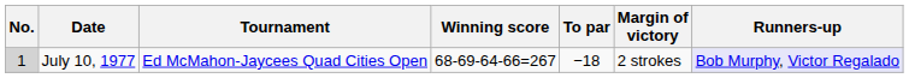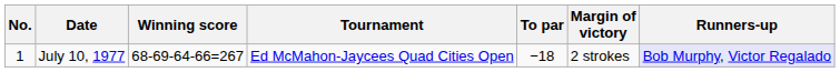 <table class="wikitable" style="font-size:95%;">
 <tr>
 <th>No.</th>
 <th>Date</th>
+<th>Winning score</th>
 <th>Tournament</th>
-<th>Winning score</th>
 <th>To par</th>
 <th>Margin of<br>victory</th>
 <th>Runners-up</th>
 </tr>
 <tr>
-<td align=center style="background: lightgrey;">1</td>
+<td align=center>1</td>
 <td align=right>July 10, <a href='#'>1977</a></td>
+<td align=right>68-69-64-66=267</td>
 <td><a href='#'>Ed McMahon-Jaycees Quad Cities Open</a></td>
-<td align=right>68-69-64-66=267</td>
 <td align=center>−18</td>
 <td>2 strokes</td>
 <td style="background: lavender;"> <a href='#'>Bob Murphy</a>,  <a href='#'>Victor Regalado</a></td>
 </tr>
 </table>
